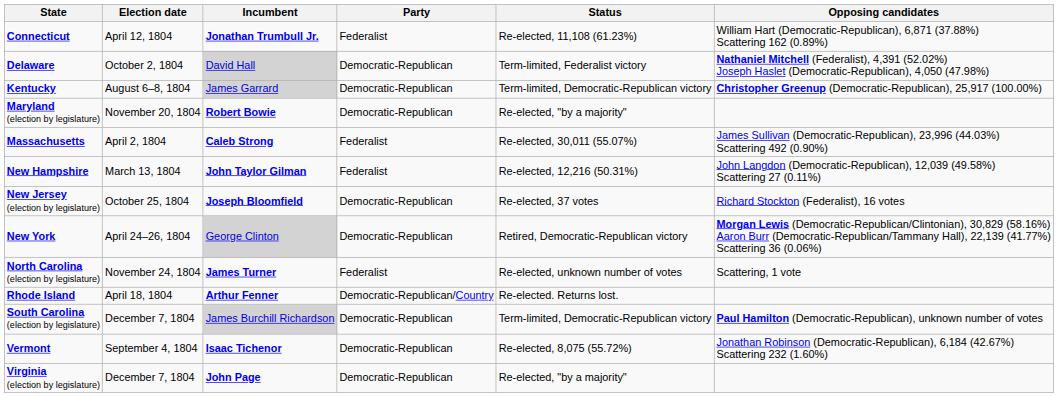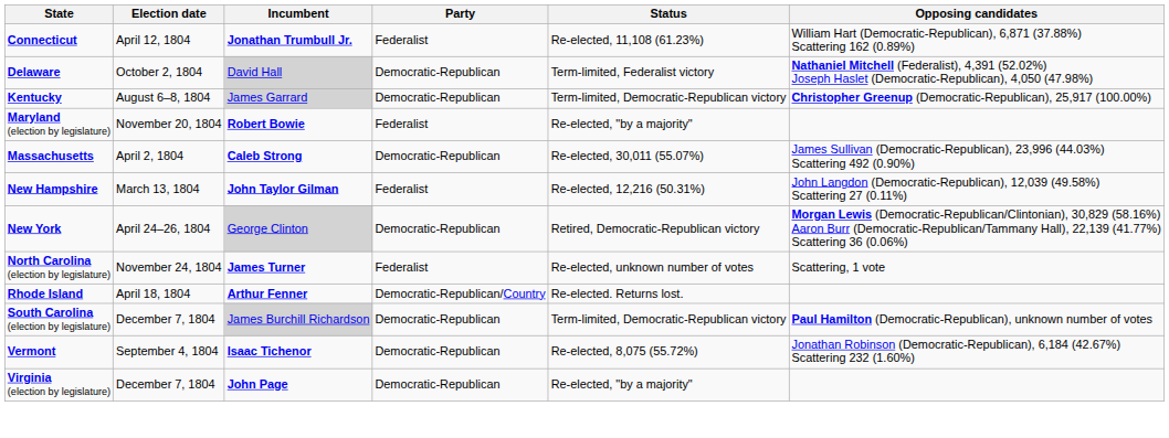 <table class="wikitable">
 <tr>
 <th>State</th>
 <th>Election date</th>
 <th>Incumbent</th>
 <th>Party</th>
 <th>Status</th>
 <th>Opposing candidates</th>
 </tr>
 <tr>
 <td><strong><a href='#'>Connecticut</a></strong></td>
 <td>April 12, 1804</td>
 <td><strong><a href='#'>Jonathan Trumbull Jr.</a></strong></td>
 <td>Federalist</td>
 <td>Re-elected, 11,108 (61.23%)</td>
 <td>William Hart (Democratic-Republican), 6,871 (37.88%)<br>Scattering 162 (0.89%)<br></td>
 </tr>
 <tr>
 <td><strong><a href='#'>Delaware</a></strong></td>
 <td>October 2, 1804</td>
 <td bgcolor="lightgrey"><a href='#'>David Hall</a></td>
 <td>Democratic-Republican</td>
 <td>Term-limited, Federalist victory</td>
 <td><strong><a href='#'>Nathaniel Mitchell</a></strong> (Federalist), 4,391 (52.02%)<br><a href='#'>Joseph Haslet</a> (Democratic-Republican), 4,050 (47.98%)<br></td>
 </tr>
 <tr>
 <td><strong><a href='#'>Kentucky</a></strong></td>
 <td>August 6–8, 1804</td>
 <td bgcolor="lightgrey"><a href='#'>James Garrard</a></td>
 <td>Democratic-Republican</td>
 <td>Term-limited, Democratic-Republican victory</td>
 <td><strong><a href='#'>Christopher Greenup</a></strong> (Democratic-Republican), 25,917 (100.00%)<br></td>
 </tr>
 <tr>
 <td><strong><a href='#'>Maryland</a></strong><br><small>(election by legislature)</small></td>
 <td>November 20, 1804</td>
 <td><strong><a href='#'>Robert Bowie</a></strong></td>
-<td>Democratic-Republican</td>
+<td>Federalist</td>
 <td>Re-elected, "by a majority"<br></td>
 <td></td>
 </tr>
 <tr>
 <td><strong><a href='#'>Massachusetts</a></strong></td>
 <td>April 2, 1804</td>
 <td><strong><a href='#'>Caleb Strong</a></strong></td>
-<td>Federalist</td>
+<td>Democratic-Republican</td>
 <td>Re-elected, 30,011 (55.07%)</td>
 <td><a href='#'>James Sullivan</a> (Democratic-Republican), 23,996 (44.03%)<br>Scattering 492 (0.90%)<br></td>
 </tr>
 <tr>
 <td><strong><a href='#'>New Hampshire</a></strong></td>
 <td>March 13, 1804</td>
 <td><strong><a href='#'>John Taylor Gilman</a></strong></td>
 <td>Federalist</td>
 <td>Re-elected, 12,216 (50.31%)</td>
 <td><a href='#'>John Langdon</a> (Democratic-Republican), 12,039 (49.58%)<br>Scattering 27 (0.11%)<br></td>
-</tr>
-<tr>
-<td><strong><a href='#'>New Jersey</a></strong><br><small>(election by legislature)</small></td>
-<td>October 25, 1804</td>
-<td><strong><a href='#'>Joseph Bloomfield</a></strong></td>
-<td>Democratic-Republican</td>
-<td>Re-elected, 37 votes</td>
-<td><a href='#'>Richard Stockton</a> (Federalist), 16 votes<br></td>
 </tr>
 <tr>
 <td><strong><a href='#'>New York</a></strong></td>
 <td>April 24–26, 1804</td>
 <td bgcolor="lightgrey"><a href='#'>George Clinton</a></td>
 <td>Democratic-Republican</td>
 <td>Retired, Democratic-Republican victory</td>
 <td><strong><a href='#'>Morgan Lewis</a></strong> (Democratic-Republican/Clintonian), 30,829 (58.16%)<br><a href='#'>Aaron Burr</a> (Democratic-Republican/Tammany Hall), 22,139 (41.77%)<br>Scattering 36 (0.06%)<br></td>
 </tr>
 <tr>
 <td><strong><a href='#'>North Carolina</a></strong><br><small>(election by legislature)</small></td>
 <td>November 24, 1804</td>
 <td><strong><a href='#'>James Turner</a></strong></td>
 <td>Federalist</td>
 <td>Re-elected, unknown number of votes</td>
 <td>Scattering, 1 vote<br></td>
 </tr>
 <tr>
 <td><strong><a href='#'>Rhode Island</a></strong></td>
 <td>April 18, 1804</td>
 <td><strong><a href='#'>Arthur Fenner</a></strong></td>
 <td>Democratic-Republican/<a href='#'>Country</a></td>
 <td>Re-elected. Returns lost.<br></td>
 <td></td>
 </tr>
 <tr>
 <td><strong><a href='#'>South Carolina</a></strong><br><small>(election by legislature)</small></td>
 <td>December 7, 1804</td>
 <td bgcolor="lightgrey"><a href='#'>James Burchill Richardson</a></td>
 <td>Democratic-Republican</td>
 <td>Term-limited, Democratic-Republican victory</td>
 <td><strong><a href='#'>Paul Hamilton</a></strong> (Democratic-Republican), unknown number of votes<br></td>
 </tr>
 <tr>
 <td><strong><a href='#'>Vermont</a></strong></td>
 <td>September 4, 1804</td>
 <td><strong><a href='#'>Isaac Tichenor</a></strong></td>
 <td>Democratic-Republican</td>
 <td>Re-elected, 8,075 (55.72%)</td>
 <td><a href='#'>Jonathan Robinson</a> (Democratic-Republican), 6,184 (42.67%)<br>Scattering 232 (1.60%)<br></td>
 </tr>
 <tr>
 <td><strong><a href='#'>Virginia</a></strong><br><small>(election by legislature)</small></td>
 <td>December 7, 1804</td>
 <td><strong><a href='#'>John Page</a></strong></td>
 <td>Democratic-Republican</td>
 <td>Re-elected, "by a majority"<br></td>
 <td></td>
 </tr>
 </table>
